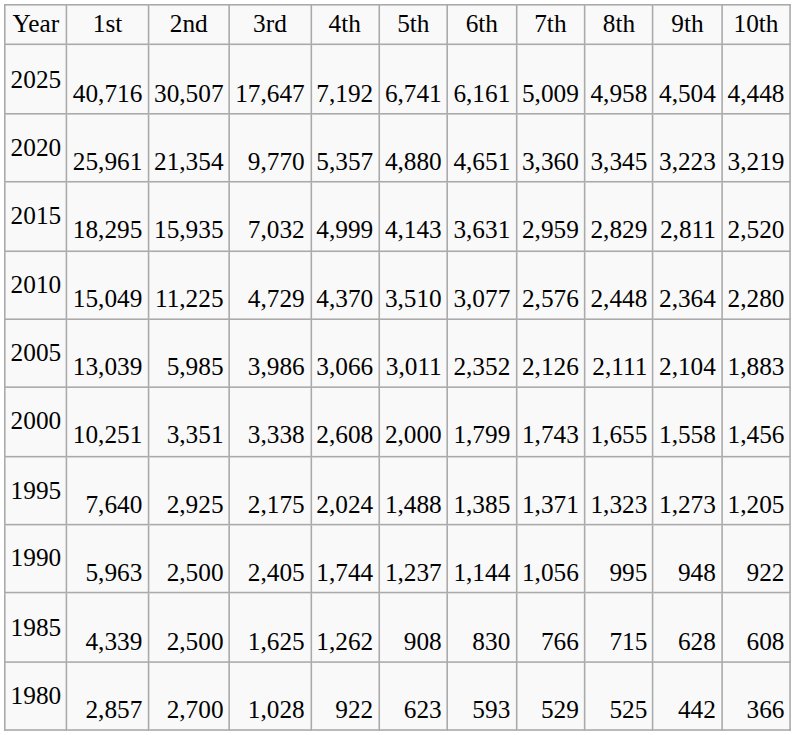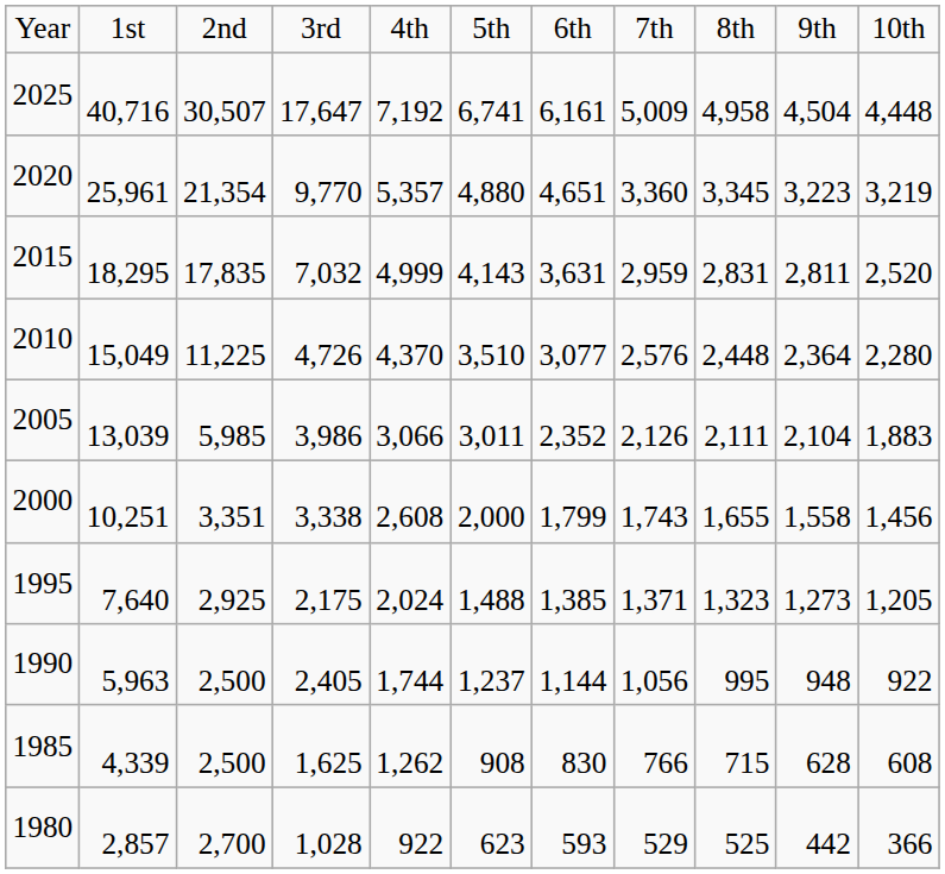 <table class="wikitable">
 <tr align=center>
 <td>Year</td>
 <td>1st</td>
 <td>2nd</td>
 <td>3rd</td>
 <td>4th</td>
 <td>5th</td>
 <td>6th</td>
 <td>7th</td>
 <td>8th</td>
 <td>9th</td>
 <td>10th</td>
 </tr>
 <tr align=right>
 <td>2025</td>
 <td><br>40,716</td>
 <td><br>30,507</td>
 <td><br>17,647</td>
 <td><br>7,192</td>
 <td><br>6,741</td>
 <td><br>6,161</td>
 <td><br>5,009</td>
 <td><br>4,958</td>
 <td><br>4,504</td>
 <td><br>4,448</td>
 </tr>
 <tr align=right>
 <td>2020</td>
 <td><br>25,961</td>
 <td><br>21,354</td>
 <td><br>9,770</td>
 <td><br>5,357</td>
 <td><br>4,880</td>
 <td><br>4,651</td>
 <td><br>3,360</td>
 <td><br>3,345</td>
 <td><br>3,223</td>
 <td><br>3,219</td>
 </tr>
 <tr align=right>
 <td>2015</td>
 <td><br>18,295</td>
-<td><br>15,935</td>
+<td><br>17,835</td>
 <td><br>7,032</td>
 <td><br>4,999</td>
 <td><br>4,143</td>
 <td><br>3,631</td>
 <td><br>2,959</td>
-<td><br>2,829</td>
+<td><br>2,831</td>
 <td><br>2,811</td>
 <td><br>2,520</td>
 </tr>
 <tr align=right>
 <td>2010</td>
 <td><br>15,049</td>
 <td><br>11,225</td>
-<td><br>4,729</td>
+<td><br>4,726</td>
 <td><br>4,370</td>
 <td><br>3,510</td>
 <td><br>3,077</td>
 <td><br>2,576</td>
 <td><br>2,448</td>
 <td><br>2,364</td>
 <td><br>2,280</td>
 </tr>
 <tr align=right>
 <td>2005</td>
 <td><br>13,039</td>
 <td><br>5,985</td>
 <td><br>3,986</td>
 <td><br>3,066</td>
 <td><br>3,011</td>
 <td><br>2,352</td>
 <td><br>2,126</td>
 <td><br>2,111</td>
 <td><br>2,104</td>
 <td><br>1,883</td>
 </tr>
 <tr align=right>
 <td>2000</td>
 <td><br>10,251</td>
 <td><br>3,351</td>
 <td><br>3,338</td>
 <td><br>2,608</td>
 <td><br>2,000</td>
 <td><br>1,799</td>
 <td><br>1,743</td>
 <td><br>1,655</td>
 <td><br>1,558</td>
 <td><br>1,456</td>
 </tr>
 <tr align=right>
 <td>1995</td>
 <td><br>7,640</td>
 <td><br>2,925</td>
 <td><br>2,175</td>
 <td><br>2,024</td>
 <td><br>1,488</td>
 <td><br>1,385</td>
 <td><br>1,371</td>
 <td><br>1,323</td>
 <td><br>1,273</td>
 <td><br>1,205</td>
 </tr>
 <tr align=right>
 <td>1990</td>
 <td><br>5,963</td>
 <td><br>2,500</td>
 <td><br>2,405</td>
 <td><br>1,744</td>
 <td><br>1,237</td>
 <td><br>1,144</td>
 <td><br>1,056</td>
 <td><br>995</td>
 <td><br>948</td>
 <td><br>922</td>
 </tr>
 <tr align=right>
 <td>1985</td>
 <td><br>4,339</td>
 <td><br>2,500</td>
 <td><br>1,625</td>
 <td><br>1,262</td>
 <td><br>908</td>
 <td><br>830</td>
 <td><br>766</td>
 <td><br>715</td>
 <td><br>628</td>
 <td><br>608</td>
 </tr>
 <tr align=right>
 <td>1980</td>
 <td><br>2,857</td>
 <td><br> 2,700</td>
 <td><br>1,028</td>
 <td><br>922</td>
 <td><br>623</td>
 <td><br>593</td>
 <td><br>529</td>
 <td><br>525</td>
 <td><br>442</td>
 <td><br>366</td>
 </tr>
 </table>
